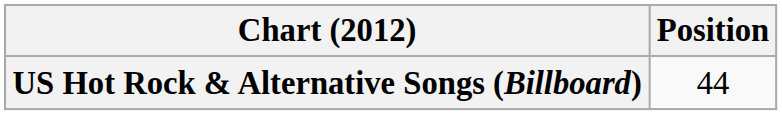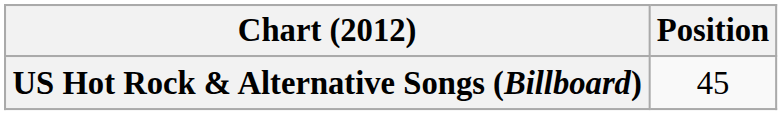 <table class="wikitable plainrowheaders" style="text-align:center">
 <tr>
 <th scope="col">Chart (2012)</th>
 <th scope="col">Position</th>
 </tr>
 <tr>
 <th scope="row">US Hot Rock & Alternative Songs (<em>Billboard</em>)</th>
-<td>44</td>
+<td>45</td>
 </tr>
 </table>
